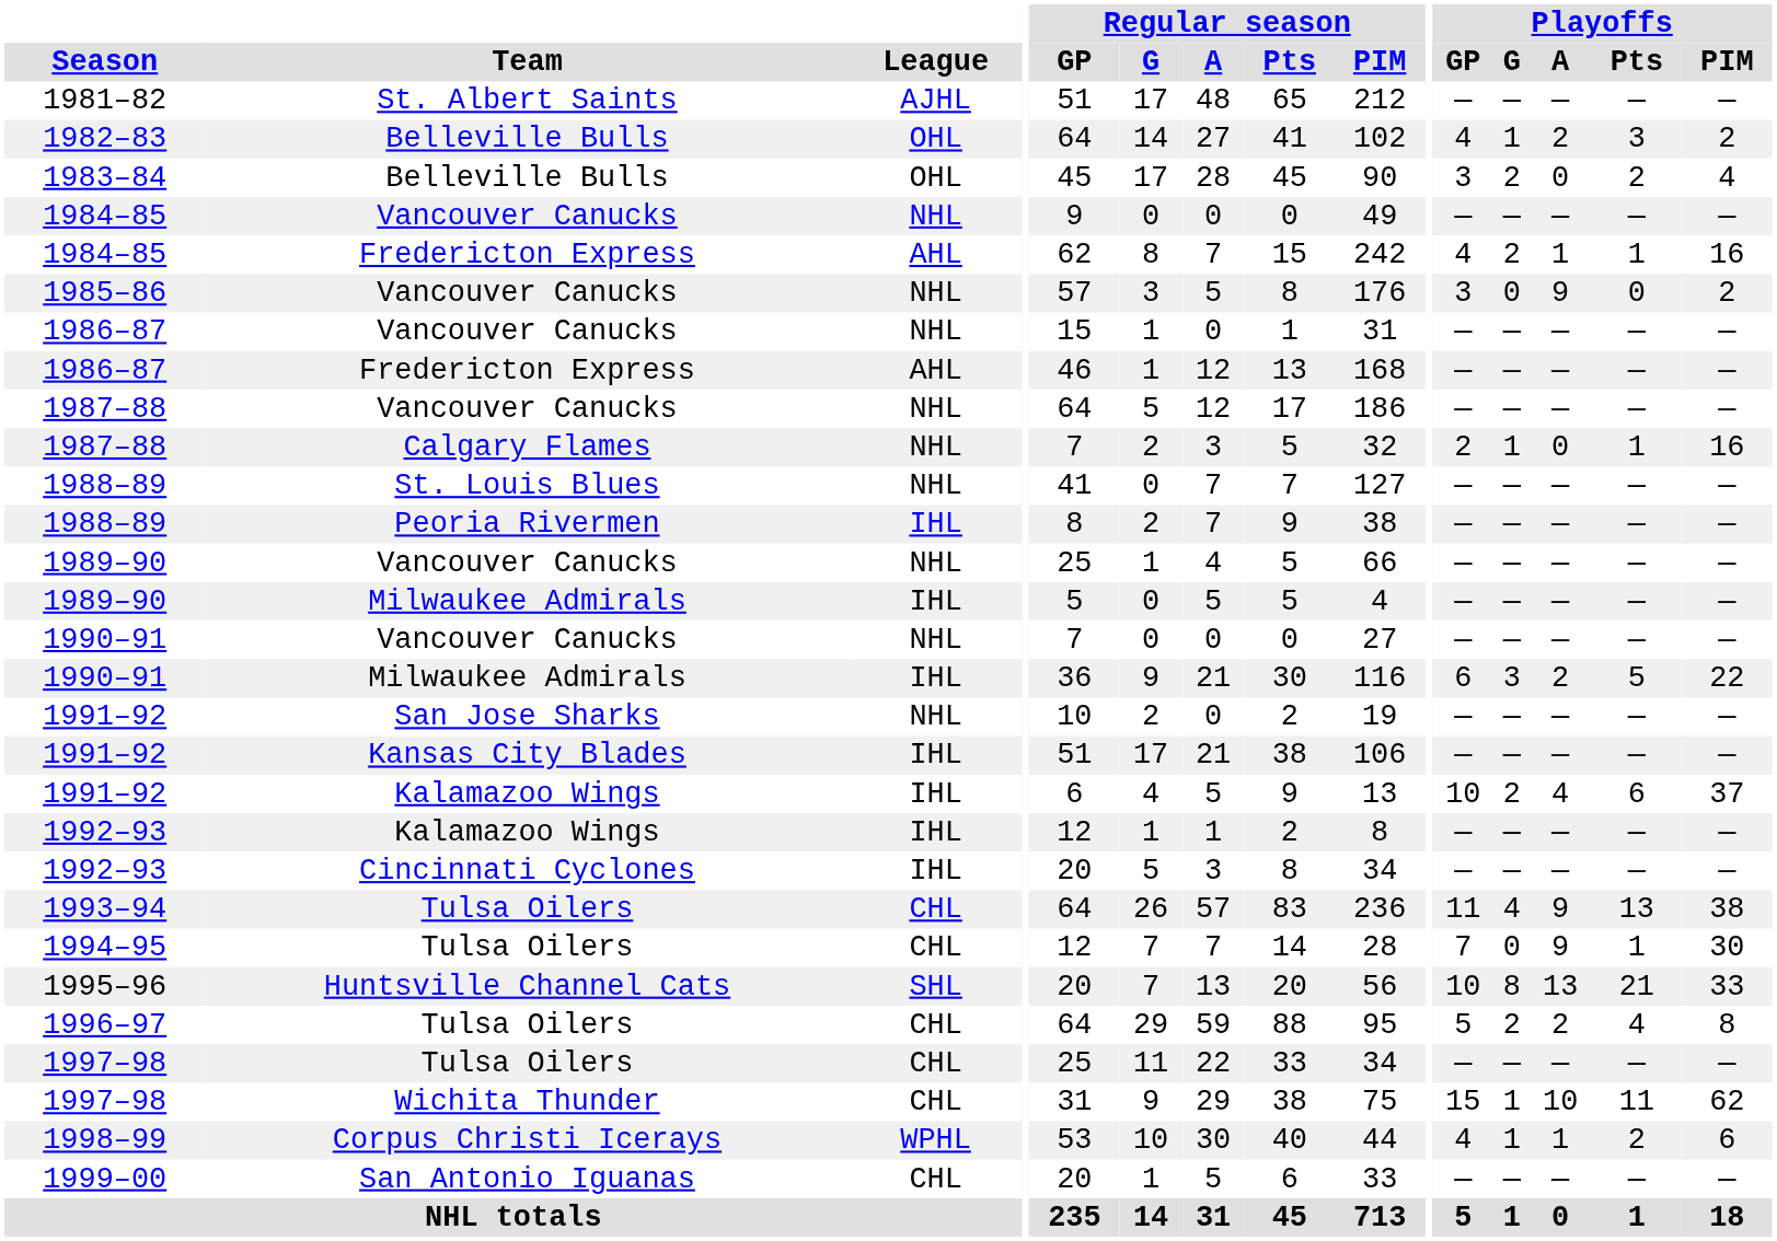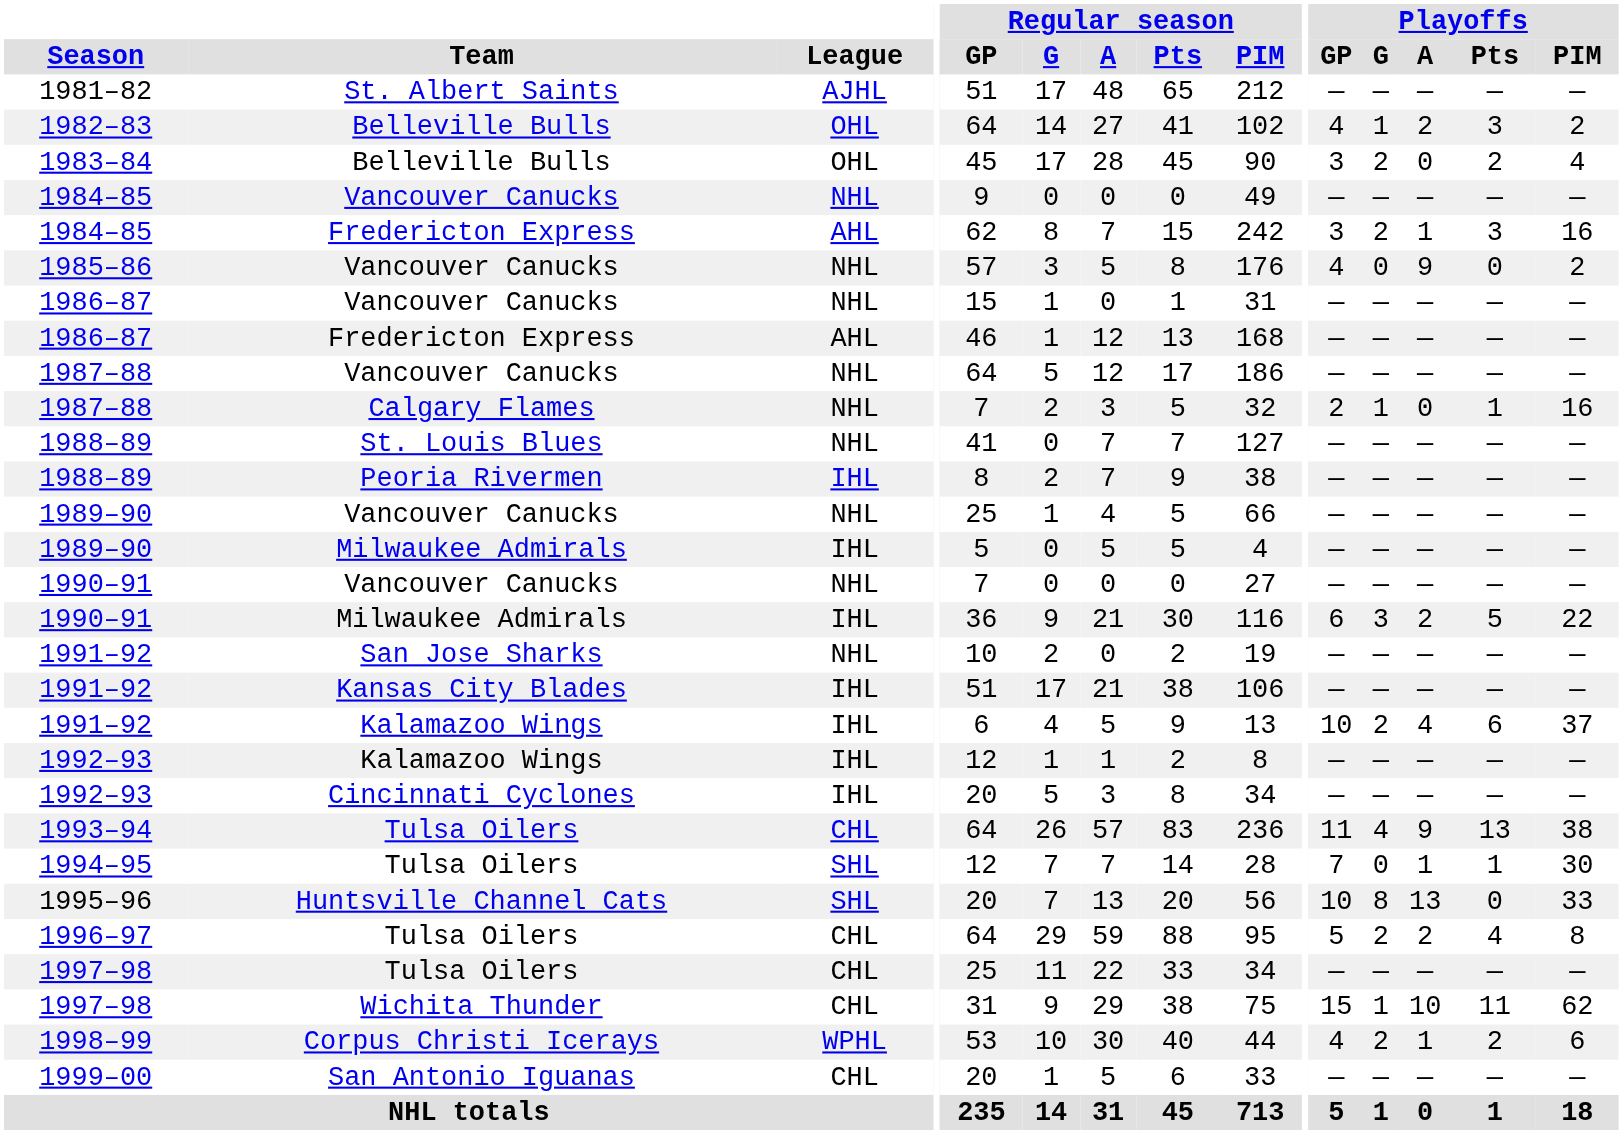 <table border="0" cellpadding="1" cellspacing="0" style="text-align:center; width:60em">
 <tr bgcolor="#e0e0e0">
 <th colspan="3" bgcolor="#ffffff"></th>
 <th rowspan="100" bgcolor="#ffffff"></th>
 <th colspan="5"><a href='#'>Regular season</a></th>
 <th rowspan="100" bgcolor="#ffffff"></th>
 <th colspan="5"><a href='#'>Playoffs</a></th>
 </tr>
 <tr bgcolor="#e0e0e0">
 <th><a href='#'>Season</a></th>
 <th>Team</th>
 <th>League</th>
 <th>GP</th>
 <th><a href='#'>G</a></th>
 <th><a href='#'>A</a></th>
 <th><a href='#'>Pts</a></th>
 <th><a href='#'>PIM</a></th>
 <th>GP</th>
 <th>G</th>
 <th>A</th>
 <th>Pts</th>
 <th>PIM</th>
 </tr>
 <tr>
 <td>1981–82</td>
 <td><a href='#'>St. Albert Saints</a></td>
 <td><a href='#'>AJHL</a></td>
 <td>51</td>
 <td>17</td>
 <td>48</td>
 <td>65</td>
 <td>212</td>
 <td>—</td>
 <td>—</td>
 <td>—</td>
 <td>—</td>
 <td>—</td>
 </tr>
 <tr bgcolor="#f0f0f0">
 <td><a href='#'>1982–83</a></td>
 <td><a href='#'>Belleville Bulls</a></td>
 <td><a href='#'>OHL</a></td>
 <td>64</td>
 <td>14</td>
 <td>27</td>
 <td>41</td>
 <td>102</td>
 <td>4</td>
 <td>1</td>
 <td>2</td>
 <td>3</td>
 <td>2</td>
 </tr>
 <tr>
 <td><a href='#'>1983–84</a></td>
 <td>Belleville Bulls</td>
 <td>OHL</td>
 <td>45</td>
 <td>17</td>
 <td>28</td>
 <td>45</td>
 <td>90</td>
 <td>3</td>
 <td>2</td>
 <td>0</td>
 <td>2</td>
 <td>4</td>
 </tr>
 <tr bgcolor="#f0f0f0">
 <td><a href='#'>1984–85</a></td>
 <td><a href='#'>Vancouver Canucks</a></td>
 <td><a href='#'>NHL</a></td>
 <td>9</td>
 <td>0</td>
 <td>0</td>
 <td>0</td>
 <td>49</td>
 <td>—</td>
 <td>—</td>
 <td>—</td>
 <td>—</td>
 <td>—</td>
 </tr>
 <tr>
 <td><a href='#'>1984–85</a></td>
 <td><a href='#'>Fredericton Express</a></td>
 <td><a href='#'>AHL</a></td>
 <td>62</td>
 <td>8</td>
 <td>7</td>
 <td>15</td>
 <td>242</td>
-<td>4</td>
+<td>3</td>
 <td>2</td>
 <td>1</td>
-<td>1</td>
+<td>3</td>
 <td>16</td>
 </tr>
 <tr bgcolor="#f0f0f0">
 <td><a href='#'>1985–86</a></td>
 <td>Vancouver Canucks</td>
 <td>NHL</td>
 <td>57</td>
 <td>3</td>
 <td>5</td>
 <td>8</td>
 <td>176</td>
-<td>3</td>
+<td>4</td>
 <td>0</td>
 <td>9</td>
 <td>0</td>
 <td>2</td>
 </tr>
 <tr>
 <td><a href='#'>1986–87</a></td>
 <td>Vancouver Canucks</td>
 <td>NHL</td>
 <td>15</td>
 <td>1</td>
 <td>0</td>
 <td>1</td>
 <td>31</td>
 <td>—</td>
 <td>—</td>
 <td>—</td>
 <td>—</td>
 <td>—</td>
 </tr>
 <tr bgcolor="#f0f0f0">
 <td><a href='#'>1986–87</a></td>
 <td>Fredericton Express</td>
 <td>AHL</td>
 <td>46</td>
 <td>1</td>
 <td>12</td>
 <td>13</td>
 <td>168</td>
 <td>—</td>
 <td>—</td>
 <td>—</td>
 <td>—</td>
 <td>—</td>
 </tr>
 <tr>
 <td><a href='#'>1987–88</a></td>
 <td>Vancouver Canucks</td>
 <td>NHL</td>
 <td>64</td>
 <td>5</td>
 <td>12</td>
 <td>17</td>
 <td>186</td>
 <td>—</td>
 <td>—</td>
 <td>—</td>
 <td>—</td>
 <td>—</td>
 </tr>
 <tr bgcolor="#f0f0f0">
 <td><a href='#'>1987–88</a></td>
 <td><a href='#'>Calgary Flames</a></td>
 <td>NHL</td>
 <td>7</td>
 <td>2</td>
 <td>3</td>
 <td>5</td>
 <td>32</td>
 <td>2</td>
 <td>1</td>
 <td>0</td>
 <td>1</td>
 <td>16</td>
 </tr>
 <tr>
 <td><a href='#'>1988–89</a></td>
 <td><a href='#'>St. Louis Blues</a></td>
 <td>NHL</td>
 <td>41</td>
 <td>0</td>
 <td>7</td>
 <td>7</td>
 <td>127</td>
 <td>—</td>
 <td>—</td>
 <td>—</td>
 <td>—</td>
 <td>—</td>
 </tr>
 <tr bgcolor="#f0f0f0">
 <td><a href='#'>1988–89</a></td>
 <td><a href='#'>Peoria Rivermen</a></td>
 <td><a href='#'>IHL</a></td>
 <td>8</td>
 <td>2</td>
 <td>7</td>
 <td>9</td>
 <td>38</td>
 <td>—</td>
 <td>—</td>
 <td>—</td>
 <td>—</td>
 <td>—</td>
 </tr>
 <tr>
 <td><a href='#'>1989–90</a></td>
 <td>Vancouver Canucks</td>
 <td>NHL</td>
 <td>25</td>
 <td>1</td>
 <td>4</td>
 <td>5</td>
 <td>66</td>
 <td>—</td>
 <td>—</td>
 <td>—</td>
 <td>—</td>
 <td>—</td>
 </tr>
 <tr bgcolor="#f0f0f0">
 <td><a href='#'>1989–90</a></td>
 <td><a href='#'>Milwaukee Admirals</a></td>
 <td>IHL</td>
 <td>5</td>
 <td>0</td>
 <td>5</td>
 <td>5</td>
 <td>4</td>
 <td>—</td>
 <td>—</td>
 <td>—</td>
 <td>—</td>
 <td>—</td>
 </tr>
 <tr>
 <td><a href='#'>1990–91</a></td>
 <td>Vancouver Canucks</td>
 <td>NHL</td>
 <td>7</td>
 <td>0</td>
 <td>0</td>
 <td>0</td>
 <td>27</td>
 <td>—</td>
 <td>—</td>
 <td>—</td>
 <td>—</td>
 <td>—</td>
 </tr>
 <tr bgcolor="#f0f0f0">
 <td><a href='#'>1990–91</a></td>
 <td>Milwaukee Admirals</td>
 <td>IHL</td>
 <td>36</td>
 <td>9</td>
 <td>21</td>
 <td>30</td>
 <td>116</td>
 <td>6</td>
 <td>3</td>
 <td>2</td>
 <td>5</td>
 <td>22</td>
 </tr>
 <tr>
 <td><a href='#'>1991–92</a></td>
 <td><a href='#'>San Jose Sharks</a></td>
 <td>NHL</td>
 <td>10</td>
 <td>2</td>
 <td>0</td>
 <td>2</td>
 <td>19</td>
 <td>—</td>
 <td>—</td>
 <td>—</td>
 <td>—</td>
 <td>—</td>
 </tr>
 <tr bgcolor="#f0f0f0">
 <td><a href='#'>1991–92</a></td>
 <td><a href='#'>Kansas City Blades</a></td>
 <td>IHL</td>
 <td>51</td>
 <td>17</td>
 <td>21</td>
 <td>38</td>
 <td>106</td>
 <td>—</td>
 <td>—</td>
 <td>—</td>
 <td>—</td>
 <td>—</td>
 </tr>
 <tr>
 <td><a href='#'>1991–92</a></td>
 <td><a href='#'>Kalamazoo Wings</a></td>
 <td>IHL</td>
 <td>6</td>
 <td>4</td>
 <td>5</td>
 <td>9</td>
 <td>13</td>
 <td>10</td>
 <td>2</td>
 <td>4</td>
 <td>6</td>
 <td>37</td>
 </tr>
 <tr bgcolor="#f0f0f0">
 <td><a href='#'>1992–93</a></td>
 <td>Kalamazoo Wings</td>
 <td>IHL</td>
 <td>12</td>
 <td>1</td>
 <td>1</td>
 <td>2</td>
 <td>8</td>
 <td>—</td>
 <td>—</td>
 <td>—</td>
 <td>—</td>
 <td>—</td>
 </tr>
 <tr>
 <td><a href='#'>1992–93</a></td>
 <td><a href='#'>Cincinnati Cyclones</a></td>
 <td>IHL</td>
 <td>20</td>
 <td>5</td>
 <td>3</td>
 <td>8</td>
 <td>34</td>
 <td>—</td>
 <td>—</td>
 <td>—</td>
 <td>—</td>
 <td>—</td>
 </tr>
 <tr bgcolor="#f0f0f0">
 <td><a href='#'>1993–94</a></td>
 <td><a href='#'>Tulsa Oilers</a></td>
 <td><a href='#'>CHL</a></td>
 <td>64</td>
 <td>26</td>
 <td>57</td>
 <td>83</td>
 <td>236</td>
 <td>11</td>
 <td>4</td>
 <td>9</td>
 <td>13</td>
 <td>38</td>
 </tr>
 <tr>
 <td><a href='#'>1994–95</a></td>
 <td>Tulsa Oilers</td>
-<td>CHL</td>
+<td><a href='#'>SHL</a></td>
 <td>12</td>
 <td>7</td>
 <td>7</td>
 <td>14</td>
 <td>28</td>
 <td>7</td>
 <td>0</td>
-<td>9</td>
+<td>1</td>
 <td>1</td>
 <td>30</td>
 </tr>
 <tr bgcolor="#f0f0f0">
 <td>1995–96</td>
 <td><a href='#'>Huntsville Channel Cats</a></td>
 <td><a href='#'>SHL</a></td>
 <td>20</td>
 <td>7</td>
 <td>13</td>
 <td>20</td>
 <td>56</td>
 <td>10</td>
 <td>8</td>
 <td>13</td>
-<td>21</td>
+<td>0</td>
 <td>33</td>
 </tr>
 <tr>
 <td><a href='#'>1996–97</a></td>
 <td>Tulsa Oilers</td>
 <td>CHL</td>
 <td>64</td>
 <td>29</td>
 <td>59</td>
 <td>88</td>
 <td>95</td>
 <td>5</td>
 <td>2</td>
 <td>2</td>
 <td>4</td>
 <td>8</td>
 </tr>
 <tr bgcolor="#f0f0f0">
 <td><a href='#'>1997–98</a></td>
 <td>Tulsa Oilers</td>
 <td>CHL</td>
 <td>25</td>
 <td>11</td>
 <td>22</td>
 <td>33</td>
 <td>34</td>
 <td>—</td>
 <td>—</td>
 <td>—</td>
 <td>—</td>
 <td>—</td>
 </tr>
 <tr>
 <td><a href='#'>1997–98</a></td>
 <td><a href='#'>Wichita Thunder</a></td>
 <td>CHL</td>
 <td>31</td>
 <td>9</td>
 <td>29</td>
 <td>38</td>
 <td>75</td>
 <td>15</td>
 <td>1</td>
 <td>10</td>
 <td>11</td>
 <td>62</td>
 </tr>
 <tr bgcolor="#f0f0f0">
 <td><a href='#'>1998–99</a></td>
 <td><a href='#'>Corpus Christi Icerays</a></td>
 <td><a href='#'>WPHL</a></td>
 <td>53</td>
 <td>10</td>
 <td>30</td>
 <td>40</td>
 <td>44</td>
 <td>4</td>
-<td>1</td>
+<td>2</td>
 <td>1</td>
 <td>2</td>
 <td>6</td>
 </tr>
 <tr>
 <td><a href='#'>1999–00</a></td>
 <td><a href='#'>San Antonio Iguanas</a></td>
 <td>CHL</td>
 <td>20</td>
 <td>1</td>
 <td>5</td>
 <td>6</td>
 <td>33</td>
 <td>—</td>
 <td>—</td>
 <td>—</td>
 <td>—</td>
 <td>—</td>
 </tr>
 <tr bgcolor="#e0e0e0">
 <th colspan="3">NHL totals</th>
 <th>235</th>
 <th>14</th>
 <th>31</th>
 <th>45</th>
 <th>713</th>
 <th>5</th>
 <th>1</th>
 <th>0</th>
 <th>1</th>
 <th>18</th>
 </tr>
 </table>
